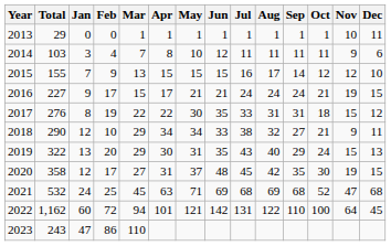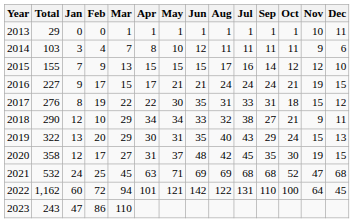 <table class="wikitable" style="text-align:right;">
 <tr>
 <th>Year</th>
 <th>Total</th>
 <th>Jan</th>
 <th>Feb</th>
 <th>Mar</th>
 <th>Apr</th>
 <th>May</th>
 <th>Jun</th>
+<th>Aug</th>
 <th>Jul</th>
-<th>Aug</th>
 <th>Sep</th>
 <th>Oct</th>
 <th>Nov</th>
 <th>Dec</th>
 </tr>
 <tr align=right>
 <td>2013</td>
 <td>29</td>
 <td>0</td>
 <td>0</td>
 <td>1</td>
 <td>1</td>
 <td>1</td>
 <td>1</td>
 <td>1</td>
 <td>1</td>
 <td>1</td>
 <td>1</td>
 <td>10</td>
 <td>11</td>
 </tr>
 <tr align=right>
 <td>2014</td>
 <td>103</td>
 <td>3</td>
 <td>4</td>
 <td>7</td>
 <td>8</td>
 <td>10</td>
 <td>12</td>
 <td>11</td>
 <td>11</td>
 <td>11</td>
 <td>11</td>
 <td>9</td>
 <td>6</td>
 </tr>
 <tr align=right>
 <td>2015</td>
 <td>155</td>
 <td>7</td>
 <td>9</td>
 <td>13</td>
 <td>15</td>
 <td>15</td>
 <td>15</td>
+<td>17</td>
 <td>16</td>
-<td>17</td>
 <td>14</td>
 <td>12</td>
 <td>12</td>
 <td>10</td>
 </tr>
 <tr align=right>
 <td>2016</td>
 <td>227</td>
 <td>9</td>
 <td>17</td>
 <td>15</td>
 <td>17</td>
 <td>21</td>
 <td>21</td>
 <td>24</td>
 <td>24</td>
 <td>24</td>
 <td>21</td>
 <td>19</td>
 <td>15</td>
 </tr>
 <tr align=right>
 <td>2017</td>
 <td>276</td>
 <td>8</td>
 <td>19</td>
 <td>22</td>
 <td>22</td>
 <td>30</td>
 <td>35</td>
+<td>31</td>
 <td>33</td>
-<td>31</td>
 <td>31</td>
 <td>18</td>
 <td>15</td>
 <td>12</td>
 </tr>
 <tr align=right>
 <td>2018</td>
 <td>290</td>
 <td>12</td>
 <td>10</td>
 <td>29</td>
 <td>34</td>
 <td>34</td>
 <td>33</td>
+<td>32</td>
 <td>38</td>
-<td>32</td>
 <td>27</td>
 <td>21</td>
 <td>9</td>
 <td>11</td>
 </tr>
 <tr align=right>
 <td>2019</td>
 <td>322</td>
 <td>13</td>
 <td>20</td>
 <td>29</td>
 <td>30</td>
 <td>31</td>
 <td>35</td>
+<td>40</td>
 <td>43</td>
-<td>40</td>
 <td>29</td>
 <td>24</td>
 <td>15</td>
 <td>13</td>
 </tr>
 <tr align=right>
 <td>2020</td>
 <td>358</td>
 <td>12</td>
 <td>17</td>
 <td>27</td>
 <td>31</td>
 <td>37</td>
 <td>48</td>
+<td>42</td>
 <td>45</td>
-<td>42</td>
 <td>35</td>
 <td>30</td>
 <td>19</td>
 <td>15</td>
 </tr>
 <tr align=right>
 <td>2021</td>
 <td>532</td>
 <td>24</td>
 <td>25</td>
 <td>45</td>
 <td>63</td>
 <td>71</td>
 <td>69</td>
+<td>69</td>
 <td>68</td>
-<td>69</td>
 <td>68</td>
 <td>52</td>
 <td>47</td>
 <td>68</td>
 </tr>
 <tr align=right>
 <td>2022</td>
 <td>1,162</td>
 <td>60</td>
 <td>72</td>
 <td>94</td>
 <td>101</td>
 <td>121</td>
 <td>142</td>
+<td>122</td>
 <td>131</td>
-<td>122</td>
 <td>110</td>
 <td>100</td>
 <td>64</td>
 <td>45</td>
 </tr>
 <tr align=right>
 <td>2023</td>
 <td>243</td>
 <td>47</td>
 <td>86</td>
 <td>110</td>
 <td></td>
 <td></td>
 <td></td>
 <td></td>
 <td></td>
 <td></td>
 <td></td>
 <td></td>
 <td></td>
 </tr>
 </table>
